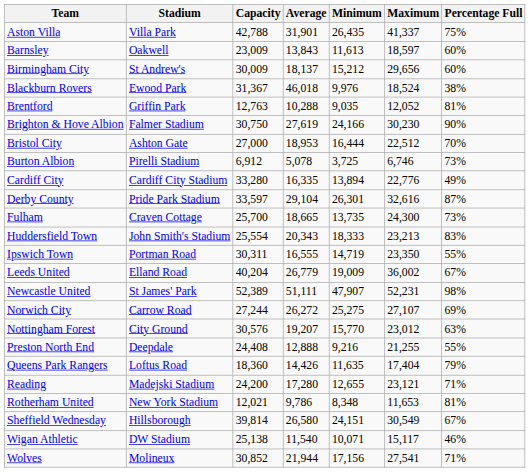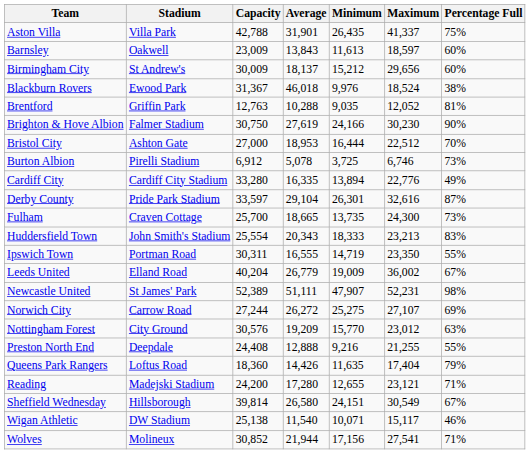 <table class="wikitable sortable">
 <tr>
 <th>Team</th>
 <th>Stadium</th>
 <th>Capacity</th>
 <th>Average</th>
 <th>Minimum</th>
 <th>Maximum</th>
 <th>Percentage Full</th>
 </tr>
 <tr>
 <td><a href='#'>Aston Villa</a></td>
 <td><a href='#'>Villa Park</a></td>
 <td>42,788</td>
 <td>31,901</td>
 <td>26,435</td>
 <td>41,337</td>
 <td>75%</td>
 </tr>
 <tr>
 <td><a href='#'>Barnsley</a></td>
 <td><a href='#'>Oakwell</a></td>
 <td>23,009</td>
 <td>13,843</td>
 <td>11,613</td>
 <td>18,597</td>
 <td>60%</td>
 </tr>
 <tr>
 <td><a href='#'>Birmingham City</a></td>
 <td><a href='#'>St Andrew's</a></td>
 <td>30,009</td>
 <td>18,137</td>
 <td>15,212</td>
 <td>29,656</td>
 <td>60%</td>
 </tr>
 <tr>
 <td><a href='#'>Blackburn Rovers</a></td>
 <td><a href='#'>Ewood Park</a></td>
 <td>31,367</td>
 <td>46,018</td>
 <td>9,976</td>
 <td>18,524</td>
 <td>38%</td>
 </tr>
 <tr>
 <td><a href='#'>Brentford</a></td>
 <td><a href='#'>Griffin Park</a></td>
 <td>12,763</td>
 <td>10,288</td>
 <td>9,035</td>
 <td>12,052</td>
 <td>81%</td>
 </tr>
 <tr>
 <td><a href='#'>Brighton & Hove Albion</a></td>
 <td><a href='#'>Falmer Stadium</a></td>
 <td>30,750</td>
 <td>27,619</td>
 <td>24,166</td>
 <td>30,230</td>
 <td>90%</td>
 </tr>
 <tr>
 <td><a href='#'>Bristol City</a></td>
 <td><a href='#'>Ashton Gate</a></td>
 <td>27,000</td>
 <td>18,953</td>
 <td>16,444</td>
 <td>22,512</td>
 <td>70%</td>
 </tr>
 <tr>
 <td><a href='#'>Burton Albion</a></td>
 <td><a href='#'>Pirelli Stadium</a></td>
 <td>6,912</td>
 <td>5,078</td>
 <td>3,725</td>
 <td>6,746</td>
 <td>73%</td>
 </tr>
 <tr>
 <td><a href='#'>Cardiff City</a></td>
 <td><a href='#'>Cardiff City Stadium</a></td>
 <td>33,280</td>
 <td>16,335</td>
 <td>13,894</td>
 <td>22,776</td>
 <td>49%</td>
 </tr>
 <tr>
 <td><a href='#'>Derby County</a></td>
 <td><a href='#'>Pride Park Stadium</a></td>
 <td>33,597</td>
 <td>29,104</td>
 <td>26,301</td>
 <td>32,616</td>
 <td>87%</td>
 </tr>
 <tr>
 <td><a href='#'>Fulham</a></td>
 <td><a href='#'>Craven Cottage</a></td>
 <td>25,700</td>
 <td>18,665</td>
 <td>13,735</td>
 <td>24,300</td>
 <td>73%</td>
 </tr>
 <tr>
 <td><a href='#'>Huddersfield Town</a></td>
 <td><a href='#'>John Smith's Stadium</a></td>
 <td>25,554</td>
 <td>20,343</td>
 <td>18,333</td>
 <td>23,213</td>
 <td>83%</td>
 </tr>
 <tr>
 <td><a href='#'>Ipswich Town</a></td>
 <td><a href='#'>Portman Road</a></td>
 <td>30,311</td>
 <td>16,555</td>
 <td>14,719</td>
 <td>23,350</td>
 <td>55%</td>
 </tr>
 <tr>
 <td><a href='#'>Leeds United</a></td>
 <td><a href='#'>Elland Road</a></td>
 <td>40,204</td>
 <td>26,779</td>
 <td>19,009</td>
 <td>36,002</td>
 <td>67%</td>
 </tr>
 <tr>
 <td><a href='#'>Newcastle United</a></td>
 <td><a href='#'>St James' Park</a></td>
 <td>52,389</td>
 <td>51,111</td>
 <td>47,907</td>
 <td>52,231</td>
 <td>98%</td>
 </tr>
 <tr>
 <td><a href='#'>Norwich City</a></td>
 <td><a href='#'>Carrow Road</a></td>
 <td>27,244</td>
 <td>26,272</td>
 <td>25,275</td>
 <td>27,107</td>
 <td>69%</td>
 </tr>
 <tr>
 <td><a href='#'>Nottingham Forest</a></td>
 <td><a href='#'>City Ground</a></td>
 <td>30,576</td>
-<td>19,207</td>
+<td>19,209</td>
 <td>15,770</td>
 <td>23,012</td>
 <td>63%</td>
 </tr>
 <tr>
 <td><a href='#'>Preston North End</a></td>
 <td><a href='#'>Deepdale</a></td>
 <td>24,408</td>
 <td>12,888</td>
 <td>9,216</td>
 <td>21,255</td>
 <td>55%</td>
 </tr>
 <tr>
 <td><a href='#'>Queens Park Rangers</a></td>
 <td><a href='#'>Loftus Road</a></td>
 <td>18,360</td>
 <td>14,426</td>
 <td>11,635</td>
 <td>17,404</td>
 <td>79%</td>
 </tr>
 <tr>
 <td><a href='#'>Reading</a></td>
 <td><a href='#'>Madejski Stadium</a></td>
 <td>24,200</td>
 <td>17,280</td>
 <td>12,655</td>
 <td>23,121</td>
 <td>71%</td>
 </tr>
 <tr>
-<td><a href='#'>Rotherham United</a></td>
-<td><a href='#'>New York Stadium</a></td>
-<td>12,021</td>
-<td>9,786</td>
-<td>8,348</td>
-<td>11,653</td>
-<td>81%</td>
-</tr>
-<tr>
 <td><a href='#'>Sheffield Wednesday</a></td>
 <td><a href='#'>Hillsborough</a></td>
 <td>39,814</td>
 <td>26,580</td>
 <td>24,151</td>
 <td>30,549</td>
 <td>67%</td>
 </tr>
 <tr>
 <td><a href='#'>Wigan Athletic</a></td>
 <td><a href='#'>DW Stadium</a></td>
 <td>25,138</td>
 <td>11,540</td>
 <td>10,071</td>
 <td>15,117</td>
 <td>46%</td>
 </tr>
 <tr>
 <td><a href='#'>Wolves</a></td>
 <td><a href='#'>Molineux</a></td>
 <td>30,852</td>
 <td>21,944</td>
 <td>17,156</td>
 <td>27,541</td>
 <td>71%</td>
 </tr>
 </table>
